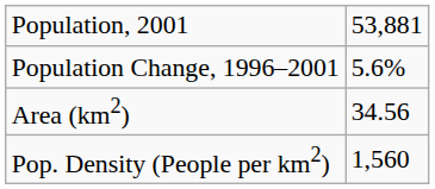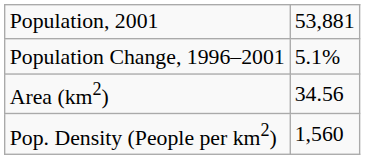 <table class="wikitable">
 <tr>
 <td>Population, 2001</td>
 <td>53,881</td>
 </tr>
 <tr>
 <td>Population Change, 1996–2001</td>
-<td>5.6%</td>
+<td>5.1%</td>
 </tr>
 <tr>
 <td>Area (km<sup>2</sup>)</td>
 <td>34.56</td>
 </tr>
 <tr>
 <td>Pop. Density (People per km<sup>2</sup>)</td>
 <td>1,560</td>
 </tr>
 </table>
